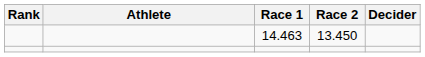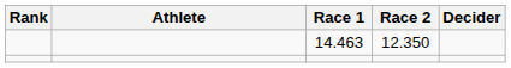 <table class=wikitable style="text-align:center">
 <tr>
 <th width=40>Rank</th>
 <th width=250>Athlete</th>
 <th width=60>Race 1</th>
 <th width=60>Race 2</th>
 <th width=60>Decider</th>
 </tr>
 <tr>
 <td></td>
 <td align=left></td>
 <td>14.463</td>
-<td>13.450</td>
+<td>12.350</td>
 <td></td>
 </tr>
 <tr>
 <td></td>
 <td align=left></td>
 <td></td>
 <td></td>
 <td></td>
 </tr>
 </table>
